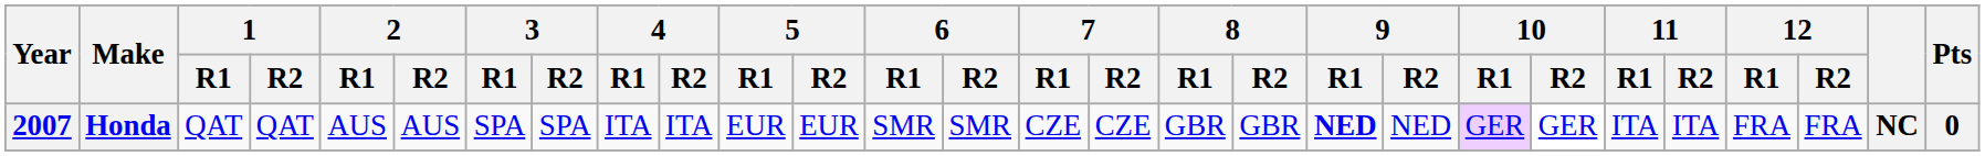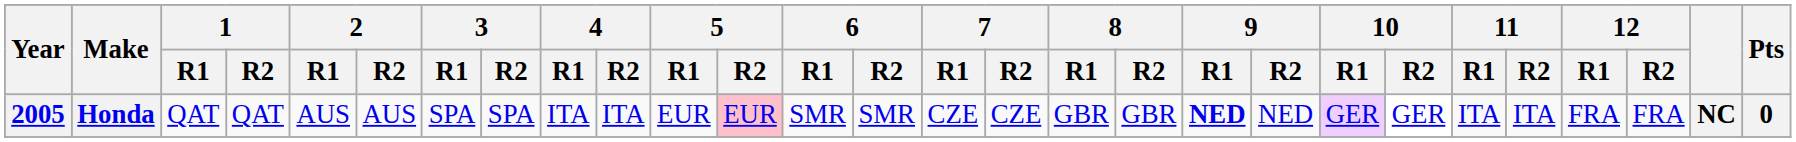 <table class="wikitable" style="text-align:center; font-size:90%">
 <tr>
 <th valign="middle" rowspan=2>Year</th>
 <th valign="middle" rowspan=2>Make</th>
 <th colspan=2>1</th>
 <th colspan=2>2</th>
 <th colspan=2>3</th>
 <th colspan=2>4</th>
 <th colspan=2>5</th>
 <th colspan=2>6</th>
 <th colspan=2>7</th>
 <th colspan=2>8</th>
 <th colspan=2>9</th>
 <th colspan=2>10</th>
 <th colspan=2>11</th>
 <th colspan=2>12</th>
 <th rowspan=2></th>
 <th rowspan=2>Pts</th>
 </tr>
 <tr>
 <th>R1</th>
 <th>R2</th>
 <th>R1</th>
 <th>R2</th>
 <th>R1</th>
 <th>R2</th>
 <th>R1</th>
 <th>R2</th>
 <th>R1</th>
 <th>R2</th>
 <th>R1</th>
 <th>R2</th>
 <th>R1</th>
 <th>R2</th>
 <th>R1</th>
 <th>R2</th>
 <th>R1</th>
 <th>R2</th>
 <th>R1</th>
 <th>R2</th>
 <th>R1</th>
 <th>R2</th>
 <th>R1</th>
 <th>R2</th>
 </tr>
 <tr>
-<th><a href='#'>2007</a></th>
+<th><a href='#'>2005</a></th>
 <th><a href='#'>Honda</a></th>
 <td><a href='#'>QAT</a></td>
 <td><a href='#'>QAT</a></td>
 <td><a href='#'>AUS</a></td>
 <td><a href='#'>AUS</a></td>
 <td><a href='#'>SPA</a></td>
 <td><a href='#'>SPA</a></td>
 <td><a href='#'>ITA</a></td>
 <td><a href='#'>ITA</a></td>
 <td><a href='#'>EUR</a></td>
-<td><a href='#'>EUR</a></td>
+<td style="background: pink;"><a href='#'>EUR</a></td>
 <td><a href='#'>SMR</a></td>
 <td><a href='#'>SMR</a></td>
 <td><a href='#'>CZE</a></td>
 <td><a href='#'>CZE</a></td>
 <td><a href='#'>GBR</a></td>
 <td><a href='#'>GBR</a></td>
 <td><strong><a href='#'>NED</a></strong></td>
 <td><a href='#'>NED</a></td>
 <td style="background:#EFCFFF;"><a href='#'>GER</a><br></td>
 <td style="background:#FFFFFF;"><a href='#'>GER</a><br></td>
 <td><a href='#'>ITA</a></td>
 <td><a href='#'>ITA</a></td>
 <td><a href='#'>FRA</a></td>
 <td><a href='#'>FRA</a></td>
 <th>NC</th>
 <th>0</th>
 </tr>
 </table>
